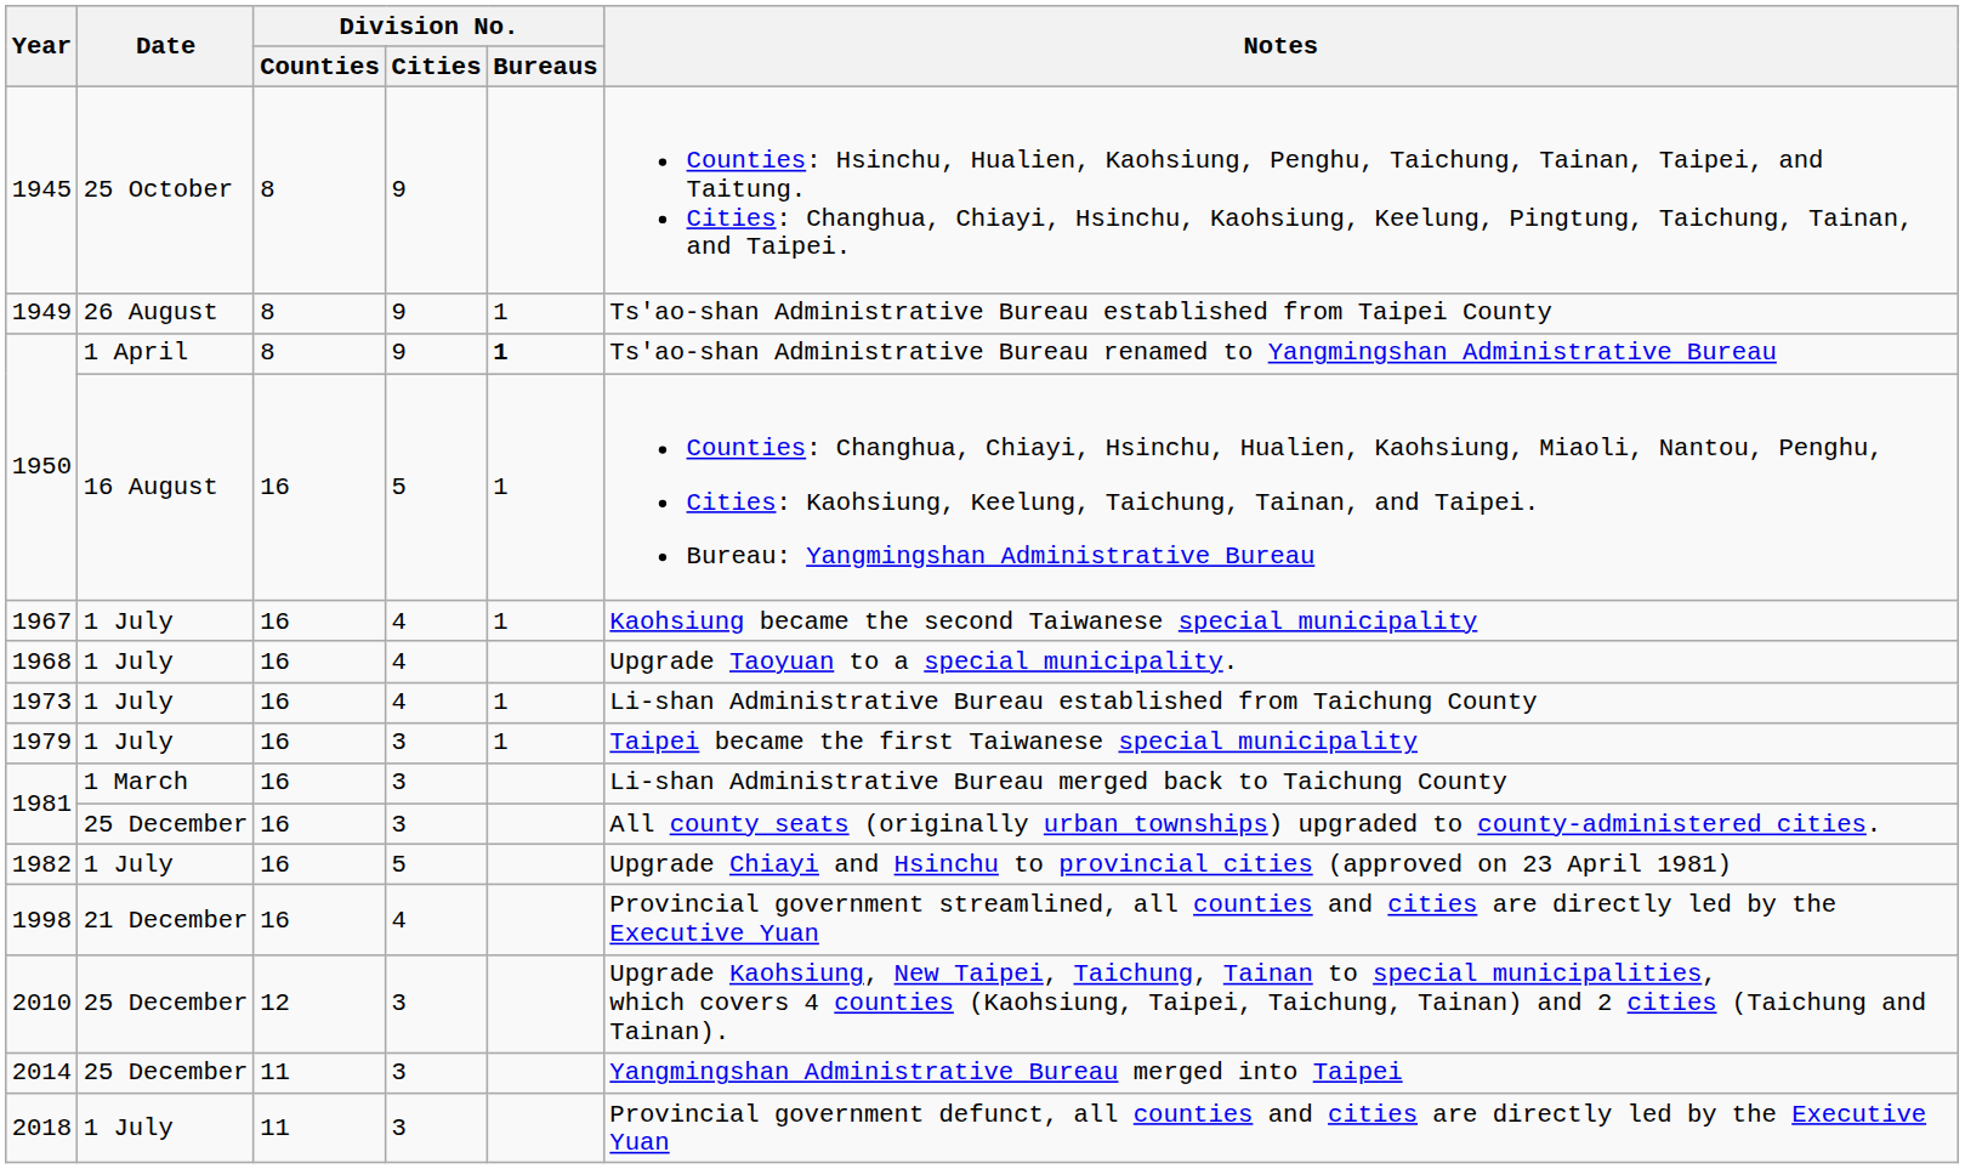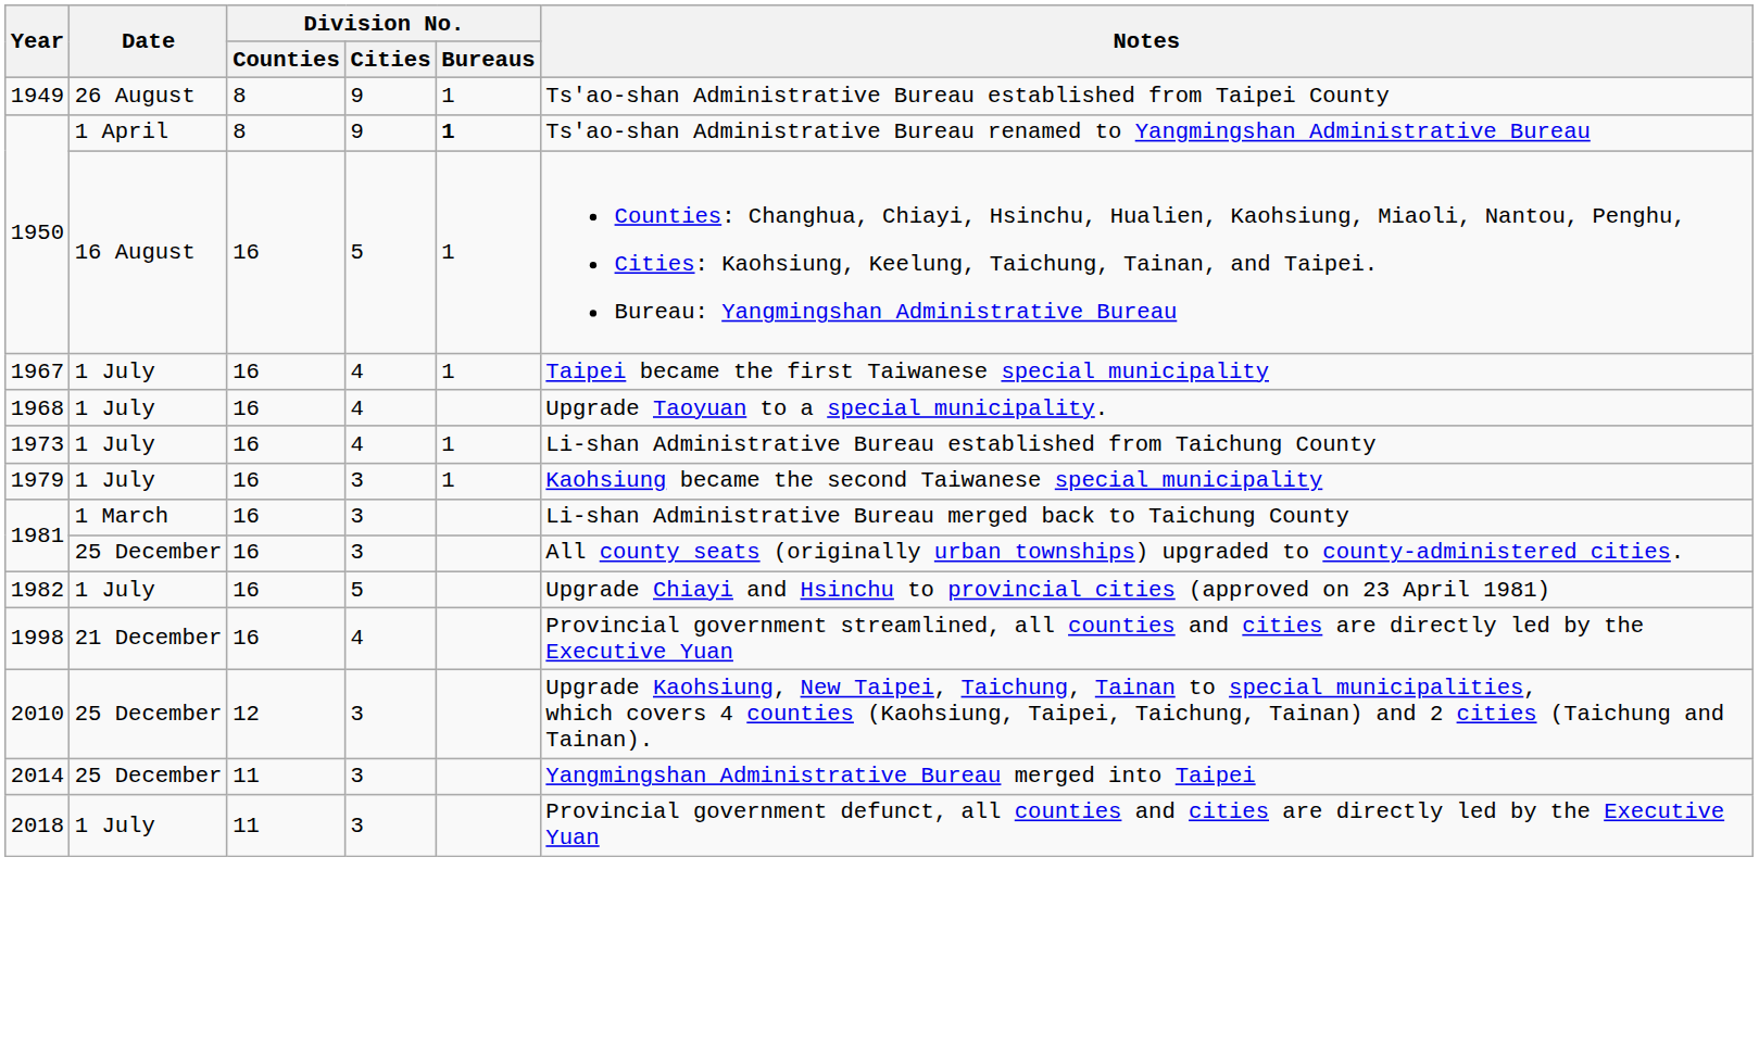 <table class=wikitable>
 <tr>
 <th rowspan=2>Year</th>
 <th rowspan=2>Date</th>
 <th colspan=3>Division No.</th>
 <th rowspan=2 width=700>Notes</th>
 </tr>
 <tr>
 <th>Counties</th>
 <th>Cities</th>
 <th>Bureaus</th>
-</tr>
-<tr>
-<td>1945</td>
-<td>25 October</td>
-<td>8</td>
-<td>9</td>
-<td></td>
-<td><br><ul><li><a href='#'>Counties</a>: Hsinchu, Hualien, Kaohsiung, Penghu, Taichung, Tainan, Taipei, and Taitung.</li><li><a href='#'>Cities</a>: Changhua, Chiayi, Hsinchu, Kaohsiung, Keelung, Pingtung, Taichung, Tainan, and Taipei.</li></ul></td>
 </tr>
 <tr>
 <td>1949</td>
 <td>26 August</td>
 <td>8</td>
 <td>9</td>
 <td>1</td>
 <td>Ts'ao-shan Administrative Bureau established from Taipei County</td>
 </tr>
 <tr>
 <td rowspan=2>1950</td>
 <td>1 April</td>
 <td>8</td>
 <td>9</td>
 <td><strong>1</strong></td>
 <td>Ts'ao-shan Administrative Bureau renamed to <a href='#'>Yangmingshan Administrative Bureau</a></td>
 </tr>
 <tr>
 <td>16 August</td>
 <td>16</td>
 <td>5</td>
 <td>1</td>
 <td><br><ul><li><a href='#'>Counties</a>: Changhua, Chiayi, Hsinchu, Hualien, Kaohsiung, Miaoli, Nantou, Penghu,</li></ul><ul><li><a href='#'>Cities</a>: Kaohsiung, Keelung, Taichung, Tainan, and Taipei.</li></ul><ul><li>Bureau: <a href='#'>Yangmingshan Administrative Bureau</a></li></ul></td>
 </tr>
 <tr>
 <td>1967</td>
 <td>1 July</td>
 <td>16</td>
 <td>4</td>
 <td>1</td>
-<td><a href='#'>Kaohsiung</a> became the second Taiwanese <a href='#'>special municipality</a></td>
+<td><a href='#'>Taipei</a> became the first Taiwanese <a href='#'>special municipality</a></td>
 </tr>
 <tr>
 <td>1968</td>
 <td>1 July</td>
 <td>16</td>
 <td>4</td>
 <td></td>
 <td>Upgrade <a href='#'>Taoyuan</a> to a <a href='#'>special municipality</a>.</td>
 </tr>
 <tr>
 <td>1973</td>
 <td>1 July</td>
 <td>16</td>
 <td>4</td>
 <td>1</td>
 <td>Li-shan Administrative Bureau established from Taichung County</td>
 </tr>
 <tr>
 <td>1979</td>
 <td>1 July</td>
 <td>16</td>
 <td>3</td>
 <td>1</td>
-<td><a href='#'>Taipei</a> became the first Taiwanese <a href='#'>special municipality</a></td>
+<td><a href='#'>Kaohsiung</a> became the second Taiwanese <a href='#'>special municipality</a></td>
 </tr>
 <tr>
 <td rowspan=2>1981</td>
 <td>1 March</td>
 <td>16</td>
 <td>3</td>
 <td></td>
 <td>Li-shan Administrative Bureau merged back to Taichung County</td>
 </tr>
 <tr>
 <td>25 December</td>
 <td>16</td>
 <td>3</td>
 <td></td>
 <td>All <a href='#'>county seats</a> (originally <a href='#'>urban townships</a>) upgraded to <a href='#'>county-administered cities</a>.</td>
 </tr>
 <tr>
 <td>1982</td>
 <td>1 July</td>
 <td>16</td>
 <td>5</td>
 <td></td>
 <td>Upgrade <a href='#'>Chiayi</a> and <a href='#'>Hsinchu</a> to <a href='#'>provincial cities</a> (approved on 23 April 1981)</td>
 </tr>
 <tr>
 <td>1998</td>
 <td>21 December</td>
 <td>16</td>
 <td>4</td>
 <td></td>
 <td>Provincial government streamlined, all <a href='#'>counties</a> and <a href='#'>cities</a> are directly led by the <a href='#'>Executive Yuan</a></td>
 </tr>
 <tr>
 <td>2010</td>
 <td>25 December</td>
 <td>12</td>
 <td>3</td>
 <td></td>
 <td>Upgrade <a href='#'>Kaohsiung</a>, <a href='#'>New Taipei</a>, <a href='#'>Taichung</a>, <a href='#'>Tainan</a> to <a href='#'>special municipalities</a>,<br>which covers 4 <a href='#'>counties</a> (Kaohsiung, Taipei, Taichung, Tainan) and 2 <a href='#'>cities</a> (Taichung and Tainan).</td>
 </tr>
 <tr>
 <td>2014</td>
 <td>25 December</td>
 <td>11</td>
 <td>3</td>
 <td></td>
 <td><a href='#'>Yangmingshan Administrative Bureau</a> merged into <a href='#'>Taipei</a></td>
 </tr>
 <tr>
 <td>2018</td>
 <td>1 July</td>
 <td>11</td>
 <td>3</td>
 <td></td>
 <td>Provincial government defunct, all <a href='#'>counties</a> and <a href='#'>cities</a> are directly led by the <a href='#'>Executive Yuan</a></td>
 </tr>
 </table>
